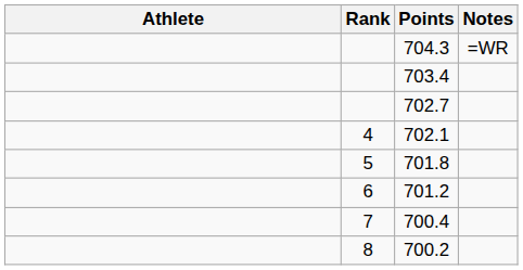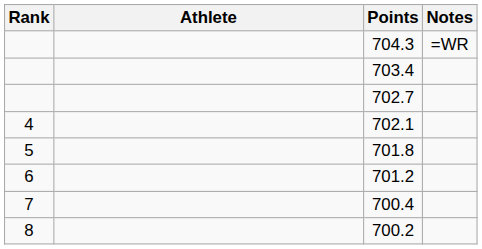 <table class="wikitable" style="text-align:center">
 <tr>
+<th>Rank</th>
 <th Style="width:18em">Athlete</th>
-<th>Rank</th>
 <th>Points</th>
 <th>Notes</th>
 </tr>
 <tr>
+<td></td>
 <td style="text-align:left"></td>
-<td></td>
 <td>704.3</td>
 <td>=WR</td>
 </tr>
 <tr>
+<td></td>
 <td style="text-align:left"></td>
-<td></td>
 <td>703.4</td>
 <td></td>
 </tr>
 <tr>
+<td></td>
 <td style="text-align:left"></td>
-<td></td>
 <td>702.7</td>
 <td></td>
 </tr>
 <tr>
+<td>4</td>
 <td style="text-align:left"></td>
-<td>4</td>
 <td>702.1</td>
 <td></td>
 </tr>
 <tr>
+<td>5</td>
 <td style="text-align:left"></td>
-<td>5</td>
 <td>701.8</td>
 <td></td>
 </tr>
 <tr>
+<td>6</td>
 <td style="text-align:left"></td>
-<td>6</td>
 <td>701.2</td>
 <td></td>
 </tr>
 <tr>
+<td>7</td>
 <td style="text-align:left"></td>
-<td>7</td>
 <td>700.4</td>
 <td></td>
 </tr>
 <tr>
+<td>8</td>
 <td style="text-align:left"></td>
-<td>8</td>
 <td>700.2</td>
 <td></td>
 </tr>
 </table>
